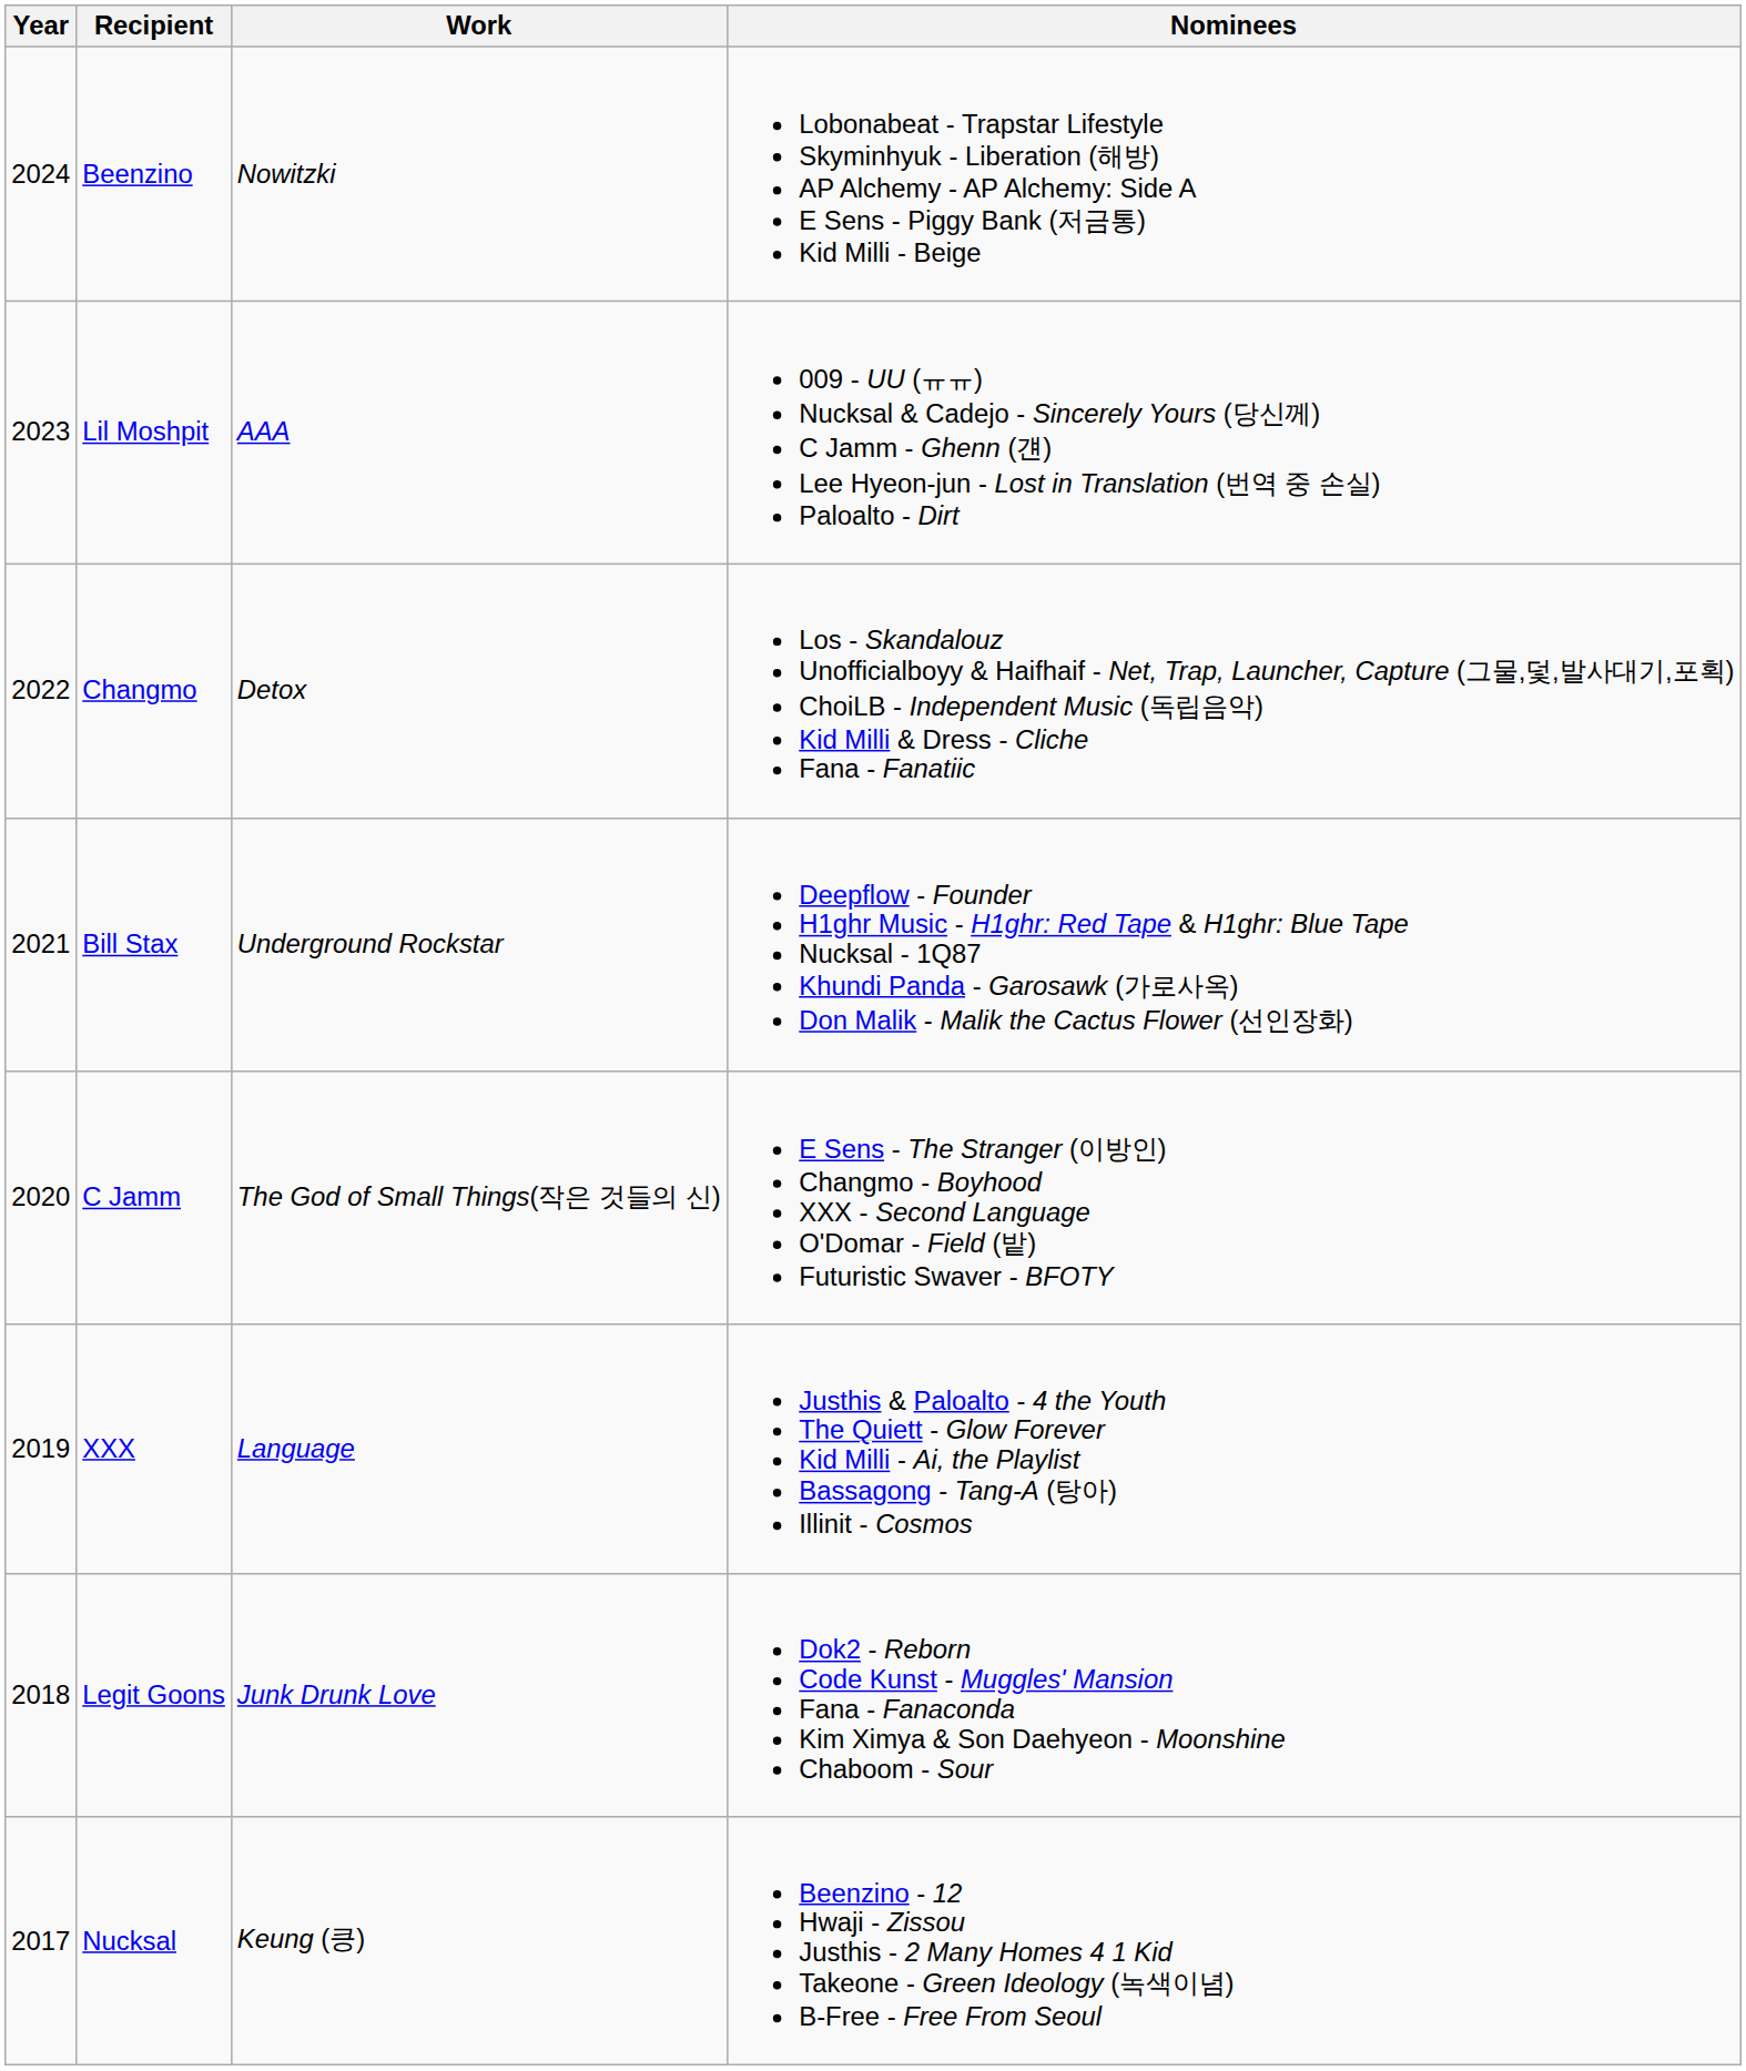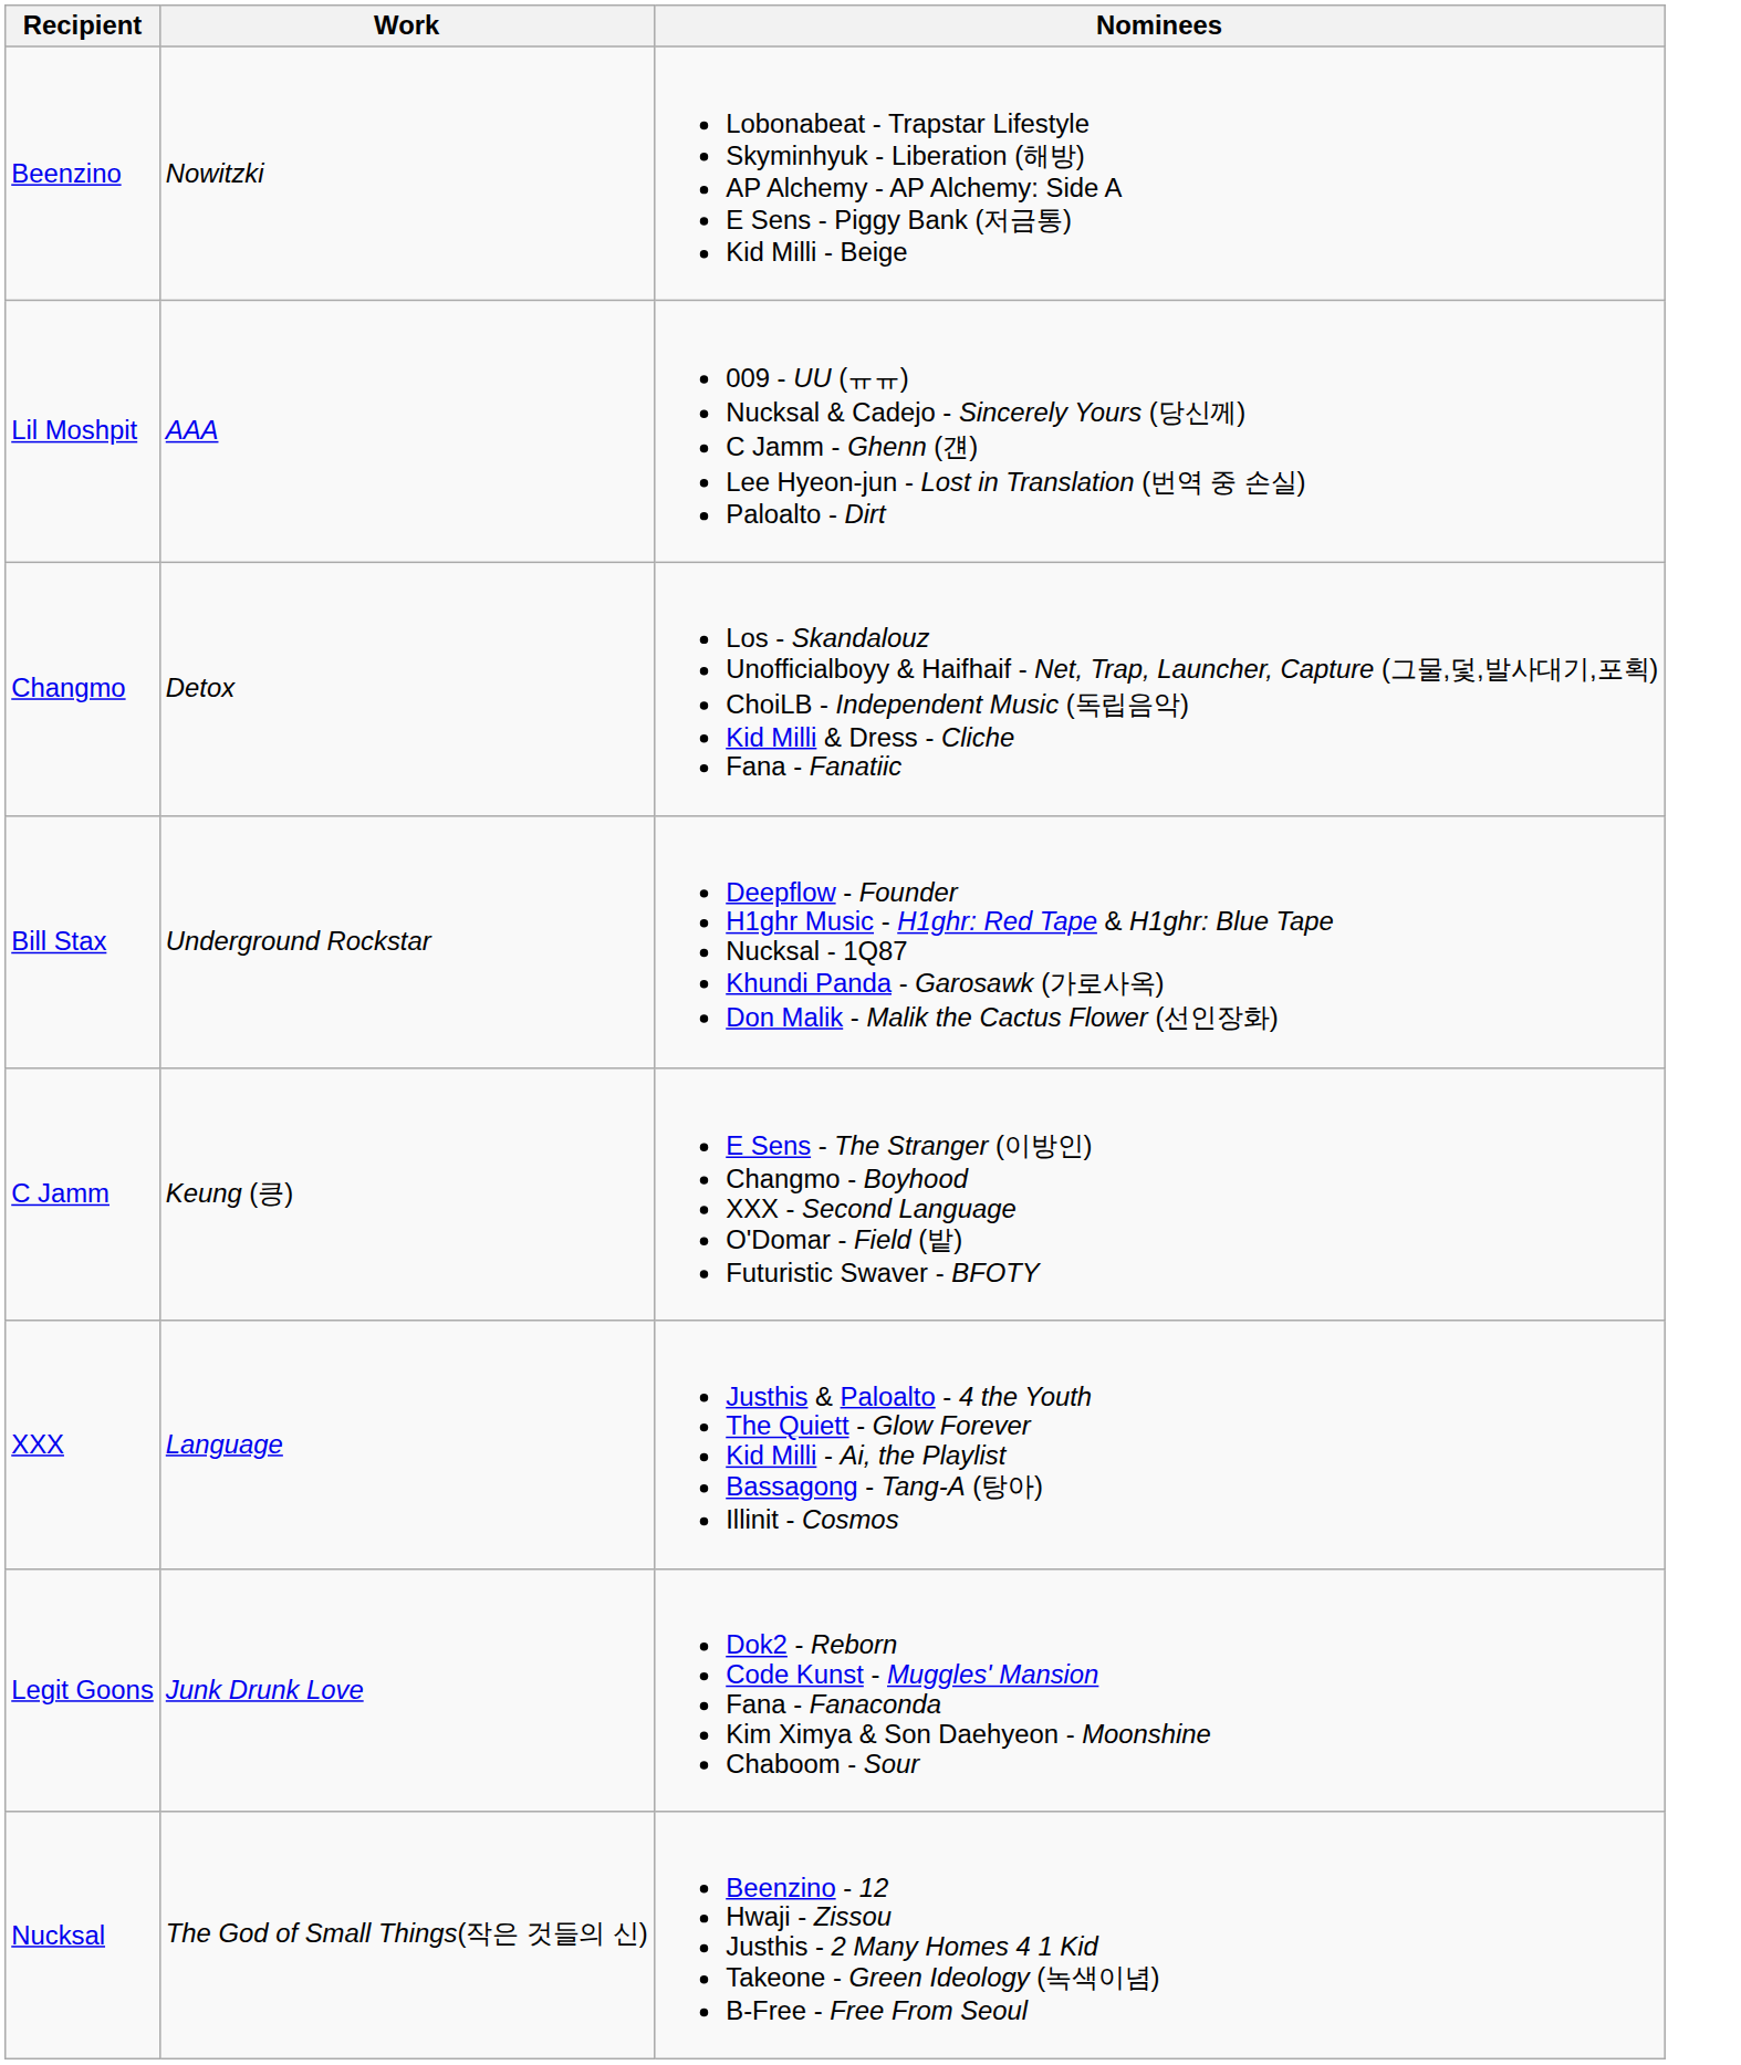 <table class="wikitable">
 <tr>
-<th>Year</th>
 <th>Recipient</th>
 <th>Work</th>
 <th>Nominees</th>
 </tr>
 <tr>
-<td>2024</td>
 <td><a href='#'>Beenzino</a></td>
 <td><em>Nowitzki</em></td>
 <td><br><ul><li>Lobonabeat - Trapstar Lifestyle</li><li>Skyminhyuk - Liberation (해방)</li><li>AP Alchemy - AP Alchemy: Side A</li><li>E Sens - Piggy Bank (저금통)</li><li>Kid Milli - Beige</li></ul></td>
 </tr>
 <tr>
-<td>2023</td>
 <td><a href='#'>Lil Moshpit</a></td>
 <td><em><a href='#'>AAA</a></em></td>
 <td><br><ul><li>009 - <em>UU</em> (ㅠㅠ)</li><li>Nucksal & Cadejo - <em>Sincerely Yours</em> (당신께)</li><li>C Jamm - <em>Ghenn</em> (걘)</li><li>Lee Hyeon-jun - <em>Lost in Translation</em> (번역 중 손실)</li><li>Paloalto - <em>Dirt</em></li></ul></td>
 </tr>
 <tr>
-<td>2022</td>
 <td><a href='#'>Changmo</a></td>
 <td><em>Detox</em></td>
 <td><br><ul><li>Los - <em>Skandalouz</em></li><li>Unofficialboyy & Haifhaif - <em>Net, Trap, Launcher, Capture</em> (그물,덫,발사대기,포획)</li><li>ChoiLB - <em>Independent Music</em> (독립음악)</li><li><a href='#'>Kid Milli</a> & Dress - <em>Cliche</em></li><li>Fana - <em>Fanatiic</em></li></ul></td>
 </tr>
 <tr>
-<td>2021</td>
 <td><a href='#'>Bill Stax</a></td>
 <td><em>Underground Rockstar</em></td>
 <td><br><ul><li><a href='#'>Deepflow</a> - <em>Founder</em></li><li><a href='#'>H1ghr Music</a> - <em><a href='#'>H1ghr: Red Tape</a></em> & <em>H1ghr: Blue Tape</em></li><li>Nucksal - 1Q87</li><li><a href='#'>Khundi Panda</a> - <em>Garosawk</em> (가로사옥)</li><li><a href='#'>Don Malik</a> - <em>Malik the Cactus Flower</em> (선인장화)</li></ul></td>
 </tr>
 <tr>
-<td>2020</td>
 <td><a href='#'>C Jamm</a></td>
-<td><em>The God of Small Things</em>(작은 것들의 신)</td>
+<td><em>Keung</em> (킁)</td>
 <td><br><ul><li><a href='#'>E Sens</a> - <em>The Stranger</em> (이방인)</li><li>Changmo - <em>Boyhood</em></li><li>XXX - <em>Second Language</em></li><li>O'Domar - <em>Field</em> (밭)</li><li>Futuristic Swaver - <em>BFOTY</em></li></ul></td>
 </tr>
 <tr>
-<td>2019</td>
 <td><a href='#'>XXX</a></td>
 <td><em><a href='#'>Language</a></em></td>
 <td><br><ul><li><a href='#'>Justhis</a> & <a href='#'>Paloalto</a> - <em>4 the Youth</em></li><li><a href='#'>The Quiett</a> - <em>Glow Forever</em></li><li><a href='#'>Kid Milli</a> - <em>Ai, the Playlist</em></li><li><a href='#'>Bassagong</a> - <em>Tang-A</em> (탕아)</li><li>Illinit - <em>Cosmos</em></li></ul></td>
 </tr>
 <tr>
-<td>2018</td>
 <td><a href='#'>Legit Goons</a></td>
 <td><em><a href='#'>Junk Drunk Love</a></em></td>
 <td><br><ul><li><a href='#'>Dok2</a> - <em>Reborn</em></li><li><a href='#'>Code Kunst</a> - <em><a href='#'>Muggles' Mansion</a></em></li><li>Fana - <em>Fanaconda</em></li><li>Kim Ximya & Son Daehyeon - <em>Moonshine</em></li><li>Chaboom - <em>Sour</em></li></ul></td>
 </tr>
 <tr>
-<td>2017</td>
 <td><a href='#'>Nucksal</a></td>
-<td><em>Keung</em> (킁)</td>
+<td><em>The God of Small Things</em>(작은 것들의 신)</td>
 <td><br><ul><li><a href='#'>Beenzino</a> - <em>12</em></li><li>Hwaji - <em>Zissou</em></li><li>Justhis - <em>2 Many Homes 4 1 Kid</em></li><li>Takeone - <em>Green Ideology</em> (녹색이념)</li><li>B-Free - <em>Free From Seoul</em></li></ul></td>
 </tr>
 </table>
